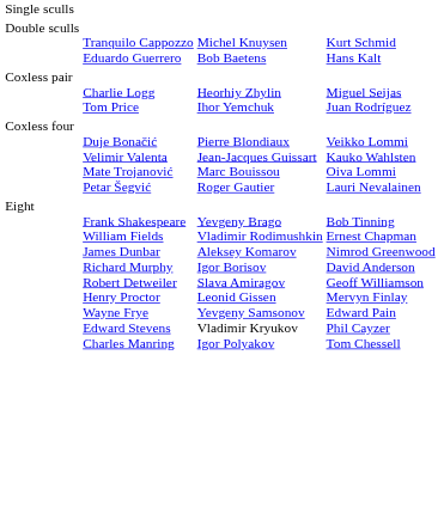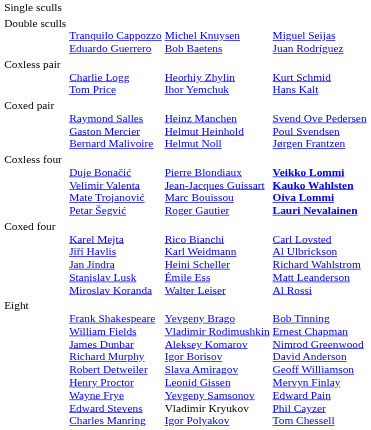 <table>
 <tr valign="top">
 <td>Single sculls<br></td>
 <td></td>
 <td></td>
 <td></td>
 </tr>
 <tr valign="top">
 <td>Double sculls<br></td>
 <td><br><a href='#'>Tranquilo Cappozzo</a><br><a href='#'>Eduardo Guerrero</a></td>
 <td><br><a href='#'>Michel Knuysen</a><br><a href='#'>Bob Baetens</a></td>
-<td><br><a href='#'>Kurt Schmid</a><br><a href='#'>Hans Kalt</a></td>
+<td><br><a href='#'>Miguel Seijas</a><br><a href='#'>Juan Rodríguez</a></td>
 </tr>
 <tr valign="top">
 <td>Coxless pair<br></td>
 <td><br><a href='#'>Charlie Logg</a><br><a href='#'>Tom Price</a></td>
 <td><br><a href='#'>Heorhiy Zhylin</a><br><a href='#'>Ihor Yemchuk</a></td>
-<td><br><a href='#'>Miguel Seijas</a><br><a href='#'>Juan Rodríguez</a></td>
+<td><br><a href='#'>Kurt Schmid</a><br><a href='#'>Hans Kalt</a></td>
+</tr>
+<tr valign="top">
+<td>Coxed pair<br></td>
+<td><br><a href='#'>Raymond Salles</a><br><a href='#'>Gaston Mercier</a><br><a href='#'>Bernard Malivoire</a></td>
+<td><br><a href='#'>Heinz Manchen</a><br><a href='#'>Helmut Heinhold</a><br><a href='#'>Helmut Noll</a></td>
+<td><br><a href='#'>Svend Ove Pedersen</a><br><a href='#'>Poul Svendsen</a><br><a href='#'>Jørgen Frantzen</a></td>
 </tr>
 <tr valign="top">
 <td>Coxless four<br></td>
 <td><br><a href='#'>Duje Bonačić</a><br><a href='#'>Velimir Valenta</a><br><a href='#'>Mate Trojanović</a><br><a href='#'>Petar Šegvić</a></td>
 <td><br><a href='#'>Pierre Blondiaux</a><br><a href='#'>Jean-Jacques Guissart</a><br><a href='#'>Marc Bouissou</a><br><a href='#'>Roger Gautier</a></td>
-<td><br><a href='#'>Veikko Lommi</a><br><a href='#'>Kauko Wahlsten</a><br><a href='#'>Oiva Lommi</a><br><a href='#'>Lauri Nevalainen</a></td>
+<td><strong><br><a href='#'>Veikko Lommi</a><br><a href='#'>Kauko Wahlsten</a><br><a href='#'>Oiva Lommi</a><br><a href='#'>Lauri Nevalainen</a></strong></td>
+</tr>
+<tr valign="top">
+<td>Coxed four<br></td>
+<td><br><a href='#'>Karel Mejta</a><br><a href='#'>Jiří Havlis</a><br><a href='#'>Jan Jindra</a><br><a href='#'>Stanislav Lusk</a><br><a href='#'>Miroslav Koranda</a></td>
+<td><br><a href='#'>Rico Bianchi</a><br><a href='#'>Karl Weidmann</a><br><a href='#'>Heini Scheller</a><br><a href='#'>Émile Ess</a><br><a href='#'>Walter Leiser</a></td>
+<td><br><a href='#'>Carl Lovsted</a><br><a href='#'>Al Ulbrickson</a><br><a href='#'>Richard Wahlstrom</a><br><a href='#'>Matt Leanderson</a><br><a href='#'>Al Rossi</a></td>
 </tr>
 <tr valign="top">
 <td>Eight<br></td>
 <td><br><a href='#'>Frank Shakespeare</a><br><a href='#'>William Fields</a><br><a href='#'>James Dunbar</a><br><a href='#'>Richard Murphy</a><br><a href='#'>Robert Detweiler</a><br><a href='#'>Henry Proctor</a><br><a href='#'>Wayne Frye</a><br><a href='#'>Edward Stevens</a><br><a href='#'>Charles Manring</a></td>
 <td><br><a href='#'>Yevgeny Brago</a><br><a href='#'>Vladimir Rodimushkin</a><br><a href='#'>Aleksey Komarov</a><br><a href='#'>Igor Borisov</a><br><a href='#'>Slava Amiragov</a><br><a href='#'>Leonid Gissen</a><br><a href='#'>Yevgeny Samsonov</a><br>Vladimir Kryukov<br><a href='#'>Igor Polyakov</a></td>
 <td><br><a href='#'>Bob Tinning</a><br><a href='#'>Ernest Chapman</a><br><a href='#'>Nimrod Greenwood</a><br><a href='#'>David Anderson</a><br><a href='#'>Geoff Williamson</a><br><a href='#'>Mervyn Finlay</a><br><a href='#'>Edward Pain</a><br><a href='#'>Phil Cayzer</a><br><a href='#'>Tom Chessell</a></td>
 </tr>
 </table>
